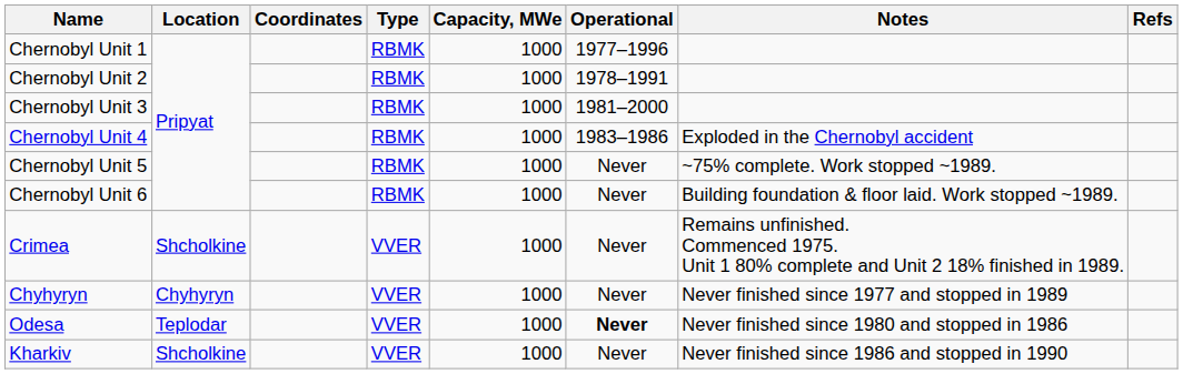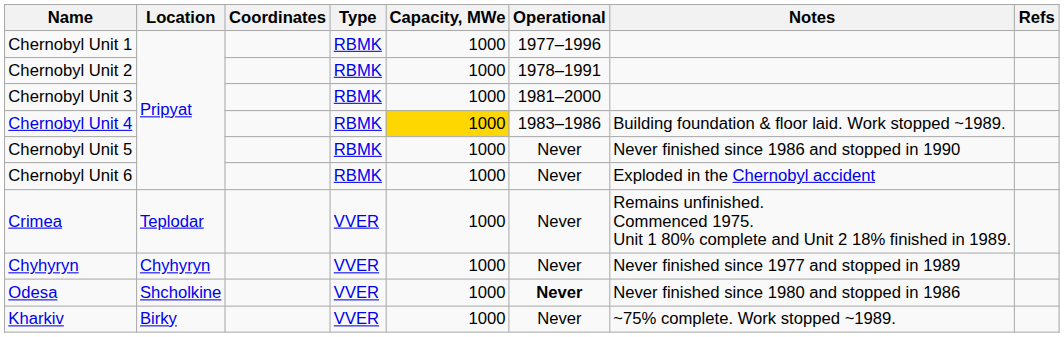 <table class="wikitable sortable">
 <tr>
 <th>Name</th>
 <th>Location</th>
 <th>Coordinates</th>
 <th>Type</th>
 <th>Capacity, MWe</th>
 <th>Operational</th>
 <th>Notes</th>
 <th>Refs</th>
 </tr>
 <tr>
 <td>Chernobyl Unit 1</td>
 <td rowspan="6"><a href='#'>Pripyat</a></td>
 <td></td>
 <td><a href='#'>RBMK</a></td>
 <td align="right">1000</td>
 <td align="center">1977–1996</td>
 <td></td>
 <td></td>
 </tr>
 <tr>
 <td>Chernobyl Unit 2</td>
 <td></td>
 <td><a href='#'>RBMK</a></td>
 <td align="right">1000</td>
 <td align="center">1978–1991</td>
 <td></td>
 <td></td>
 </tr>
 <tr>
 <td>Chernobyl Unit 3</td>
 <td></td>
 <td><a href='#'>RBMK</a></td>
 <td align="right">1000</td>
 <td align="center">1981–2000</td>
 <td></td>
 <td></td>
 </tr>
 <tr>
 <td><a href='#'>Chernobyl Unit 4</a></td>
 <td></td>
 <td><a href='#'>RBMK</a></td>
-<td align="right">1000</td>
+<td align="right" style="background: gold;">1000</td>
 <td align="center">1983–1986</td>
-<td>Exploded in the <a href='#'>Chernobyl accident</a></td>
+<td>Building foundation & floor laid. Work stopped ~1989.</td>
 <td></td>
 </tr>
 <tr>
 <td>Chernobyl Unit 5</td>
 <td></td>
 <td><a href='#'>RBMK</a></td>
 <td align="right">1000</td>
 <td align="center">Never</td>
-<td>~75% complete. Work stopped ~1989.</td>
+<td>Never finished since 1986 and stopped in 1990</td>
 <td></td>
 </tr>
 <tr>
 <td>Chernobyl Unit 6</td>
 <td></td>
 <td><a href='#'>RBMK</a></td>
 <td align="right">1000</td>
 <td align="center">Never</td>
-<td>Building foundation & floor laid. Work stopped ~1989.</td>
+<td>Exploded in the <a href='#'>Chernobyl accident</a></td>
 <td></td>
 </tr>
 <tr>
 <td><a href='#'>Crimea</a></td>
-<td><a href='#'>Shcholkine</a></td>
+<td><a href='#'>Teplodar</a></td>
 <td></td>
 <td><a href='#'>VVER</a></td>
 <td align="right">1000</td>
 <td align="center">Never</td>
 <td>Remains unfinished.<br>Commenced 1975.<br>Unit 1 80% complete and Unit 2 18% finished in 1989.</td>
 <td></td>
 </tr>
 <tr>
 <td><a href='#'>Chyhyryn</a></td>
 <td><a href='#'>Chyhyryn</a></td>
 <td></td>
 <td><a href='#'>VVER</a></td>
 <td align="right">1000</td>
 <td align="center">Never</td>
 <td>Never finished since 1977 and stopped in 1989</td>
 <td></td>
 </tr>
 <tr>
 <td><a href='#'>Odesa</a></td>
-<td><a href='#'>Teplodar</a></td>
+<td><a href='#'>Shcholkine</a></td>
 <td></td>
 <td><a href='#'>VVER</a></td>
 <td align="right">1000</td>
 <td align="center"><strong>Never</strong></td>
 <td>Never finished since 1980 and stopped in 1986</td>
 <td></td>
 </tr>
 <tr>
 <td><a href='#'>Kharkiv</a></td>
-<td><a href='#'>Shcholkine</a></td>
+<td><a href='#'>Birky</a></td>
 <td></td>
 <td><a href='#'>VVER</a></td>
 <td align="right">1000</td>
 <td align="center">Never</td>
-<td>Never finished since 1986 and stopped in 1990</td>
+<td>~75% complete. Work stopped ~1989.</td>
 <td></td>
 </tr>
 </table>
